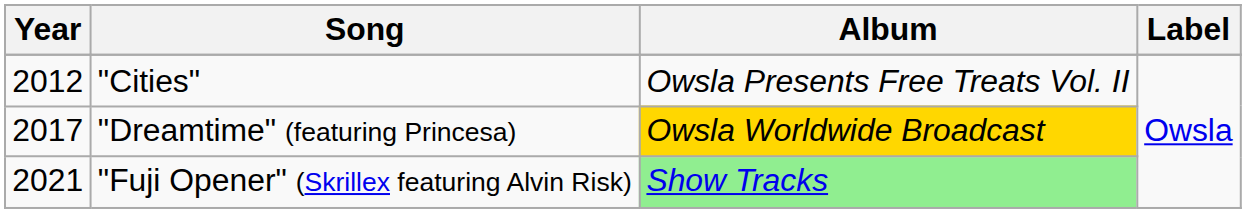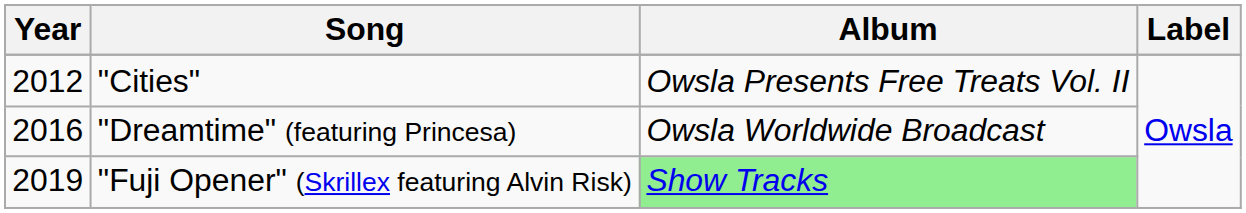 <table class="wikitable plainrowheaders">
 <tr>
 <th>Year</th>
 <th>Song</th>
 <th>Album</th>
 <th>Label</th>
 </tr>
 <tr>
 </tr>
 <tr>
 <td>2012</td>
 <td>"Cities"</td>
 <td><em>Owsla Presents Free Treats Vol. II</em></td>
 <td rowspan="3"><a href='#'>Owsla</a></td>
 </tr>
 <tr>
-<td>2017</td>
+<td>2016</td>
 <td>"Dreamtime" <small>(featuring Princesa)</small></td>
-<td style="background: gold;"><em>Owsla Worldwide Broadcast</em></td>
+<td><em>Owsla Worldwide Broadcast</em></td>
 </tr>
 <tr>
-<td>2021</td>
+<td>2019</td>
 <td>"Fuji Opener" <small>(<a href='#'>Skrillex</a> featuring Alvin Risk)</small></td>
 <td style="background: lightgreen;"><em><a href='#'>Show Tracks</a></em></td>
 </tr>
 </table>
